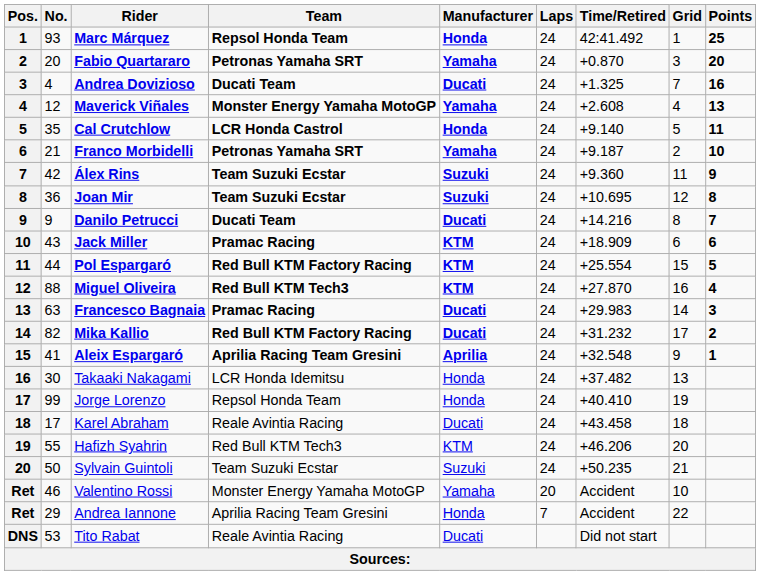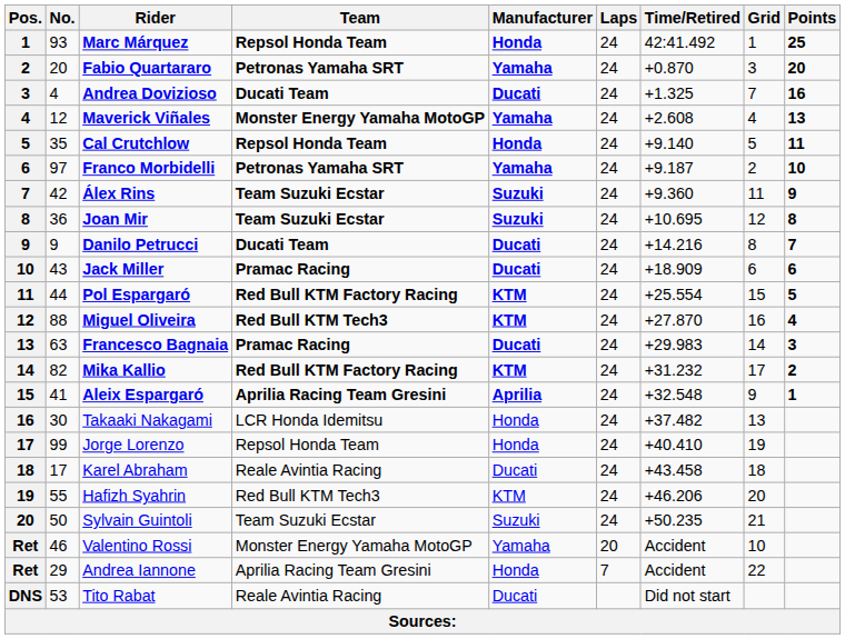 <table class="wikitable" style="font-size: 95%;">
 <tr>
 <th>Pos.</th>
 <th>No.</th>
 <th>Rider</th>
 <th>Team</th>
 <th>Manufacturer</th>
 <th>Laps</th>
 <th>Time/Retired</th>
 <th>Grid</th>
 <th>Points</th>
 </tr>
 <tr>
 <th>1</th>
 <td>93</td>
 <td> <strong><a href='#'>Marc Márquez</a></strong></td>
 <td><strong>Repsol Honda Team</strong></td>
 <td><strong><a href='#'>Honda</a></strong></td>
 <td>24</td>
 <td>42:41.492</td>
 <td>1</td>
 <td><strong>25</strong></td>
 </tr>
 <tr>
 <th>2</th>
 <td>20</td>
 <td> <strong><a href='#'>Fabio Quartararo</a></strong></td>
 <td><strong>Petronas Yamaha SRT</strong></td>
 <td><strong><a href='#'>Yamaha</a></strong></td>
 <td>24</td>
 <td>+0.870</td>
 <td>3</td>
 <td><strong>20</strong></td>
 </tr>
 <tr>
 <th>3</th>
 <td>4</td>
 <td> <strong><a href='#'>Andrea Dovizioso</a></strong></td>
 <td><strong>Ducati Team</strong></td>
 <td><strong><a href='#'>Ducati</a></strong></td>
 <td>24</td>
 <td>+1.325</td>
 <td>7</td>
 <td><strong>16</strong></td>
 </tr>
 <tr>
 <th>4</th>
 <td>12</td>
 <td> <strong><a href='#'>Maverick Viñales</a></strong></td>
 <td><strong>Monster Energy Yamaha MotoGP</strong></td>
 <td><strong><a href='#'>Yamaha</a></strong></td>
 <td>24</td>
 <td>+2.608</td>
 <td>4</td>
 <td><strong>13</strong></td>
 </tr>
 <tr>
 <th>5</th>
 <td>35</td>
 <td> <strong><a href='#'>Cal Crutchlow</a></strong></td>
-<td><strong>LCR Honda Castrol</strong></td>
+<td><strong>Repsol Honda Team</strong></td>
 <td><strong><a href='#'>Honda</a></strong></td>
 <td>24</td>
 <td>+9.140</td>
 <td>5</td>
 <td><strong>11</strong></td>
 </tr>
 <tr>
 <th>6</th>
-<td>21</td>
+<td>97</td>
 <td> <strong><a href='#'>Franco Morbidelli</a></strong></td>
 <td><strong>Petronas Yamaha SRT</strong></td>
 <td><strong><a href='#'>Yamaha</a></strong></td>
 <td>24</td>
 <td>+9.187</td>
 <td>2</td>
 <td><strong>10</strong></td>
 </tr>
 <tr>
 <th>7</th>
 <td>42</td>
 <td> <strong><a href='#'>Álex Rins</a></strong></td>
 <td><strong>Team Suzuki Ecstar</strong></td>
 <td><strong><a href='#'>Suzuki</a></strong></td>
 <td>24</td>
 <td>+9.360</td>
 <td>11</td>
 <td><strong>9</strong></td>
 </tr>
 <tr>
 <th>8</th>
 <td>36</td>
 <td> <strong><a href='#'>Joan Mir</a></strong></td>
 <td><strong>Team Suzuki Ecstar</strong></td>
 <td><strong><a href='#'>Suzuki</a></strong></td>
 <td>24</td>
 <td>+10.695</td>
 <td>12</td>
 <td><strong>8</strong></td>
 </tr>
 <tr>
 <th>9</th>
 <td>9</td>
 <td> <strong><a href='#'>Danilo Petrucci</a></strong></td>
 <td><strong>Ducati Team</strong></td>
 <td><strong><a href='#'>Ducati</a></strong></td>
 <td>24</td>
 <td>+14.216</td>
 <td>8</td>
 <td><strong>7</strong></td>
 </tr>
 <tr>
 <th>10</th>
 <td>43</td>
 <td> <strong><a href='#'>Jack Miller</a></strong></td>
 <td><strong>Pramac Racing</strong></td>
-<td><strong><a href='#'>KTM</a></strong></td>
+<td><strong><a href='#'>Ducati</a></strong></td>
 <td>24</td>
 <td>+18.909</td>
 <td>6</td>
 <td><strong>6</strong></td>
 </tr>
 <tr>
 <th>11</th>
 <td>44</td>
 <td> <strong><a href='#'>Pol Espargaró</a></strong></td>
 <td><strong>Red Bull KTM Factory Racing</strong></td>
 <td><strong><a href='#'>KTM</a></strong></td>
 <td>24</td>
 <td>+25.554</td>
 <td>15</td>
 <td><strong>5</strong></td>
 </tr>
 <tr>
 <th>12</th>
 <td>88</td>
 <td> <strong><a href='#'>Miguel Oliveira</a></strong></td>
 <td><strong>Red Bull KTM Tech3</strong></td>
 <td><strong><a href='#'>KTM</a></strong></td>
 <td>24</td>
 <td>+27.870</td>
 <td>16</td>
 <td><strong>4</strong></td>
 </tr>
 <tr>
 <th>13</th>
 <td>63</td>
 <td> <strong><a href='#'>Francesco Bagnaia</a></strong></td>
 <td><strong>Pramac Racing</strong></td>
 <td><strong><a href='#'>Ducati</a></strong></td>
 <td>24</td>
 <td>+29.983</td>
 <td>14</td>
 <td><strong>3</strong></td>
 </tr>
 <tr>
 <th>14</th>
 <td>82</td>
 <td> <strong><a href='#'>Mika Kallio</a></strong></td>
 <td><strong>Red Bull KTM Factory Racing</strong></td>
-<td><strong><a href='#'>Ducati</a></strong></td>
+<td><strong><a href='#'>KTM</a></strong></td>
 <td>24</td>
 <td>+31.232</td>
 <td>17</td>
 <td><strong>2</strong></td>
 </tr>
 <tr>
 <th>15</th>
 <td>41</td>
 <td> <strong><a href='#'>Aleix Espargaró</a></strong></td>
 <td><strong>Aprilia Racing Team Gresini</strong></td>
 <td><strong><a href='#'>Aprilia</a></strong></td>
 <td>24</td>
 <td>+32.548</td>
 <td>9</td>
 <td><strong>1</strong></td>
 </tr>
 <tr>
 <th>16</th>
 <td>30</td>
 <td> <a href='#'>Takaaki Nakagami</a></td>
 <td>LCR Honda Idemitsu</td>
 <td><a href='#'>Honda</a></td>
 <td>24</td>
 <td>+37.482</td>
 <td>13</td>
 <td></td>
 </tr>
 <tr>
 <th>17</th>
 <td>99</td>
 <td> <a href='#'>Jorge Lorenzo</a></td>
 <td>Repsol Honda Team</td>
 <td><a href='#'>Honda</a></td>
 <td>24</td>
 <td>+40.410</td>
 <td>19</td>
 <td></td>
 </tr>
 <tr>
 <th>18</th>
 <td>17</td>
 <td> <a href='#'>Karel Abraham</a></td>
 <td>Reale Avintia Racing</td>
 <td><a href='#'>Ducati</a></td>
 <td>24</td>
 <td>+43.458</td>
 <td>18</td>
 <td></td>
 </tr>
 <tr>
 <th>19</th>
 <td>55</td>
 <td> <a href='#'>Hafizh Syahrin</a></td>
 <td>Red Bull KTM Tech3</td>
 <td><a href='#'>KTM</a></td>
 <td>24</td>
 <td>+46.206</td>
 <td>20</td>
 <td></td>
 </tr>
 <tr>
 <th>20</th>
 <td>50</td>
 <td> <a href='#'>Sylvain Guintoli</a></td>
 <td>Team Suzuki Ecstar</td>
 <td><a href='#'>Suzuki</a></td>
 <td>24</td>
 <td>+50.235</td>
 <td>21</td>
 <td></td>
 </tr>
 <tr>
 <th>Ret</th>
 <td>46</td>
 <td> <a href='#'>Valentino Rossi</a></td>
 <td>Monster Energy Yamaha MotoGP</td>
 <td><a href='#'>Yamaha</a></td>
 <td>20</td>
 <td>Accident</td>
 <td>10</td>
 <td></td>
 </tr>
 <tr>
 <th>Ret</th>
 <td>29</td>
 <td> <a href='#'>Andrea Iannone</a></td>
 <td>Aprilia Racing Team Gresini</td>
 <td><a href='#'>Honda</a></td>
 <td>7</td>
 <td>Accident</td>
 <td>22</td>
 <td></td>
 </tr>
 <tr>
 <th>DNS</th>
 <td>53</td>
 <td> <a href='#'>Tito Rabat</a></td>
 <td>Reale Avintia Racing</td>
 <td><a href='#'>Ducati</a></td>
 <td></td>
 <td>Did not start</td>
 <td></td>
 <td></td>
 </tr>
 <tr>
 <th colspan=9>Sources: </th>
 </tr>
 </table>
